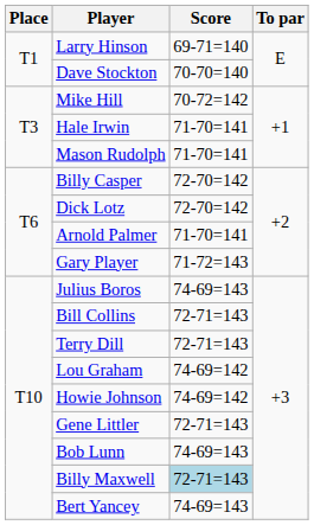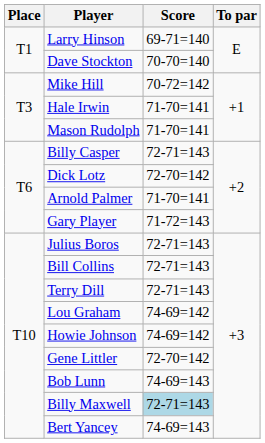 <table class=wikitable>
 <tr>
 <th>Place</th>
 <th>Player</th>
 <th>Score</th>
 <th>To par</th>
 </tr>
 <tr>
 <td rowspan=2 align=center>T1</td>
 <td> <a href='#'>Larry Hinson</a></td>
 <td>69-71=140</td>
 <td rowspan=2 align=center>E</td>
 </tr>
 <tr>
 <td> <a href='#'>Dave Stockton</a></td>
 <td>70-70=140</td>
 </tr>
 <tr>
 <td rowspan=3 align=center>T3</td>
 <td> <a href='#'>Mike Hill</a></td>
 <td>70-72=142</td>
 <td rowspan=3 align=center>+1</td>
 </tr>
 <tr>
 <td> <a href='#'>Hale Irwin</a></td>
 <td>71-70=141</td>
 </tr>
 <tr>
 <td> <a href='#'>Mason Rudolph</a></td>
 <td>71-70=141</td>
 </tr>
 <tr>
 <td rowspan=4 align=center>T6</td>
 <td> <a href='#'>Billy Casper</a></td>
-<td>72-70=142</td>
+<td>72-71=143</td>
 <td rowspan=4 align=center>+2</td>
 </tr>
 <tr>
 <td> <a href='#'>Dick Lotz</a></td>
 <td>72-70=142</td>
 </tr>
 <tr>
 <td> <a href='#'>Arnold Palmer</a></td>
 <td>71-70=141</td>
 </tr>
 <tr>
 <td> <a href='#'>Gary Player</a></td>
 <td>71-72=143</td>
 </tr>
 <tr>
 <td rowspan=9 align=center>T10</td>
 <td> <a href='#'>Julius Boros</a></td>
-<td>74-69=143</td>
+<td>72-71=143</td>
 <td rowspan=9 align=center>+3</td>
 </tr>
 <tr>
 <td> <a href='#'>Bill Collins</a></td>
 <td>72-71=143</td>
 </tr>
 <tr>
 <td> <a href='#'>Terry Dill</a></td>
 <td>72-71=143</td>
 </tr>
 <tr>
 <td> <a href='#'>Lou Graham</a></td>
 <td>74-69=142</td>
 </tr>
 <tr>
 <td> <a href='#'>Howie Johnson</a></td>
 <td>74-69=142</td>
 </tr>
 <tr>
 <td> <a href='#'>Gene Littler</a></td>
-<td>72-71=143</td>
+<td>72-70=142</td>
 </tr>
 <tr>
 <td> <a href='#'>Bob Lunn</a></td>
 <td>74-69=143</td>
 </tr>
 <tr>
 <td> <a href='#'>Billy Maxwell</a></td>
 <td style="background: lightblue;">72-71=143</td>
 </tr>
 <tr>
 <td> <a href='#'>Bert Yancey</a></td>
 <td>74-69=143</td>
 </tr>
 </table>
